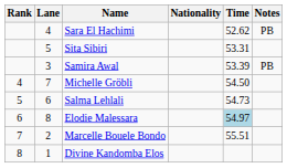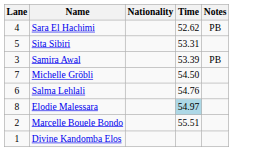 <table class="wikitable sortable" style="text-align:center;font-size:95%">
 <tr>
-<th>Rank</th>
 <th>Lane</th>
 <th>Name</th>
 <th>Nationality</th>
 <th>Time</th>
 <th>Notes</th>
 </tr>
 <tr>
-<td></td>
 <td>4</td>
 <td align=left><a href='#'>Sara El Hachimi</a></td>
 <td align=left></td>
 <td>52.62</td>
 <td>PB</td>
 </tr>
 <tr>
-<td></td>
 <td>5</td>
 <td align=left><a href='#'>Sita Sibiri</a></td>
 <td align=left></td>
 <td>53.31</td>
 <td></td>
 </tr>
 <tr>
-<td></td>
 <td>3</td>
 <td align=left><a href='#'>Samira Awal</a></td>
 <td align=left></td>
 <td>53.39</td>
 <td>PB</td>
 </tr>
 <tr>
-<td>4</td>
 <td>7</td>
 <td align=left><a href='#'>Michelle Gröbli</a></td>
 <td align=left></td>
 <td>54.50</td>
 <td></td>
 </tr>
 <tr>
-<td>5</td>
 <td>6</td>
 <td align=left><a href='#'>Salma Lehlali</a></td>
 <td align=left></td>
-<td>54.73</td>
+<td>54.76</td>
 <td></td>
 </tr>
 <tr>
-<td>6</td>
 <td>8</td>
 <td align=left><a href='#'>Elodie Malessara</a></td>
 <td align=left></td>
 <td style="background: lightblue;">54.97</td>
 <td></td>
 </tr>
 <tr>
-<td>7</td>
 <td>2</td>
 <td align=left><a href='#'>Marcelle Bouele Bondo</a></td>
 <td align=left></td>
 <td>55.51</td>
 <td></td>
 </tr>
 <tr>
-<td>8</td>
 <td>1</td>
 <td align=left><a href='#'>Divine Kandomba Elos</a></td>
 <td align=left></td>
 <td></td>
 <td></td>
 </tr>
 </table>
